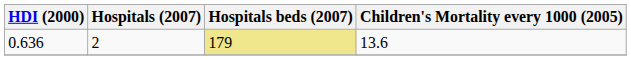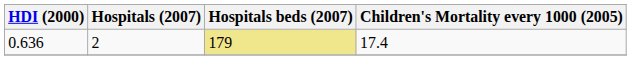 <table class="wikitable" border="1">
 <tr>
 <th><a href='#'>HDI</a> (2000)</th>
 <th>Hospitals (2007)</th>
 <th>Hospitals beds (2007)</th>
 <th>Children's Mortality every 1000 (2005)</th>
 </tr>
 <tr>
 <td>0.636</td>
 <td>2</td>
 <td style="background: khaki;">179</td>
-<td>13.6</td>
+<td>17.4</td>
 </tr>
 <tr>
 </tr>
 </table>
